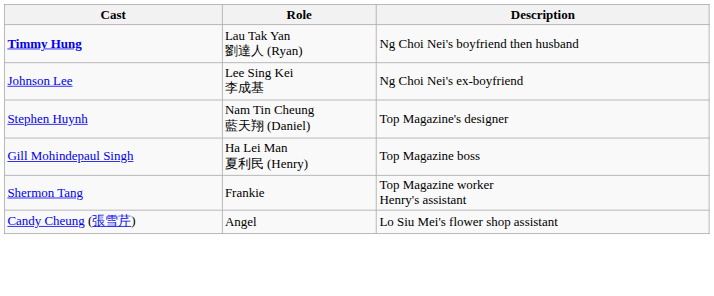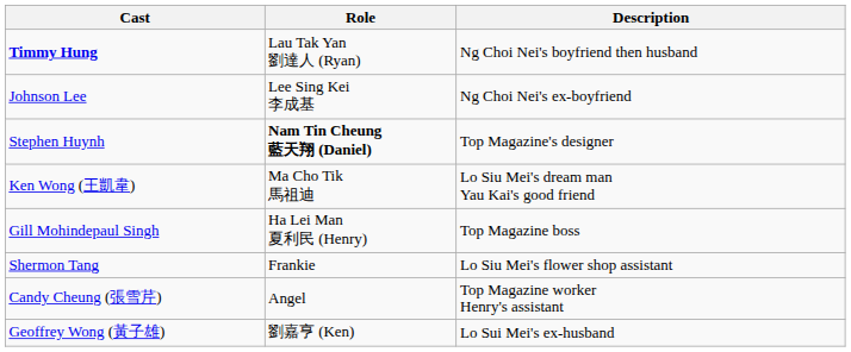 <table class="wikitable" width="55%">
 <tr>
 <th>Cast</th>
 <th>Role</th>
 <th>Description</th>
 </tr>
 <tr>
 <td><strong><a href='#'>Timmy Hung</a></strong></td>
 <td>Lau Tak Yan <br> 劉達人 (Ryan)</td>
 <td>Ng Choi Nei's boyfriend then husband</td>
 </tr>
 <tr>
 <td><a href='#'>Johnson Lee</a></td>
 <td>Lee Sing Kei <br> 李成基</td>
 <td>Ng Choi Nei's ex-boyfriend</td>
 </tr>
 <tr>
 <td><a href='#'>Stephen Huynh</a></td>
-<td>Nam Tin Cheung <br> 藍天翔 (Daniel)</td>
+<td><strong>Nam Tin Cheung <br> 藍天翔 (Daniel)</strong></td>
 <td>Top Magazine's designer</td>
+</tr>
+<tr>
+<td><a href='#'>Ken Wong</a> (<a href='#'>王凱韋</a>)</td>
+<td>Ma Cho Tik <br> 馬祖迪</td>
+<td>Lo Siu Mei's dream man <br> Yau Kai's good friend</td>
 </tr>
 <tr>
 <td><a href='#'>Gill Mohindepaul Singh</a></td>
 <td>Ha Lei Man <br> 夏利民 (Henry)</td>
 <td>Top Magazine boss</td>
 </tr>
 <tr>
 <td><a href='#'>Shermon Tang</a></td>
 <td>Frankie</td>
-<td>Top Magazine worker <br> Henry's assistant</td>
+<td>Lo Siu Mei's flower shop assistant</td>
 </tr>
 <tr>
 <td><a href='#'>Candy Cheung</a> (<a href='#'>張雪芹</a>)</td>
 <td>Angel</td>
-<td>Lo Siu Mei's flower shop assistant</td>
+<td>Top Magazine worker <br> Henry's assistant</td>
+</tr>
+<tr>
+<td><a href='#'>Geoffrey Wong</a> (<a href='#'>黃子雄</a>)</td>
+<td>劉嘉亨 (Ken)</td>
+<td>Lo Sui Mei's ex-husband</td>
 </tr>
 </table>
